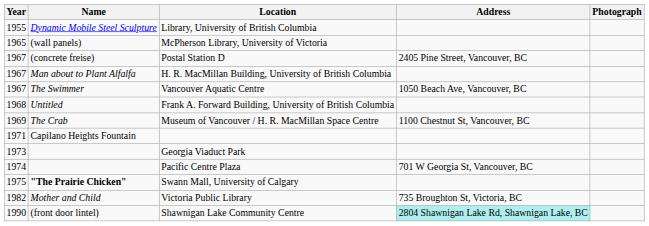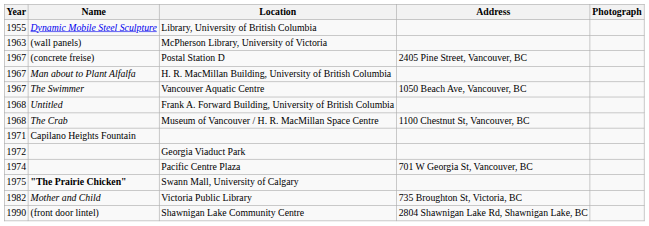 <table class="wikitable">
 <tr>
 <th>Year</th>
 <th>Name</th>
 <th>Location</th>
 <th>Address</th>
 <th>Photograph</th>
 </tr>
 <tr>
 <td>1955</td>
 <td><em><a href='#'>Dynamic Mobile Steel Sculpture</a></em></td>
 <td>Library, University of British Columbia</td>
 <td></td>
 <td></td>
 </tr>
 <tr>
-<td>1965</td>
+<td>1963</td>
 <td>(wall panels)</td>
 <td>McPherson Library, University of Victoria</td>
 <td></td>
 <td></td>
 </tr>
 <tr>
 <td>1967</td>
 <td>(concrete freise)</td>
 <td>Postal Station D</td>
 <td>2405 Pine Street, Vancouver, BC</td>
 <td></td>
 </tr>
 <tr>
 <td>1967</td>
 <td><em>Man about to Plant Alfalfa</em></td>
 <td>H. R. MacMillan Building, University of British Columbia</td>
 <td></td>
 <td></td>
 </tr>
 <tr>
 <td>1967</td>
 <td><em>The Swimmer</em></td>
 <td>Vancouver Aquatic Centre</td>
 <td>1050 Beach Ave, Vancouver, BC</td>
 <td></td>
 </tr>
 <tr>
 <td>1968</td>
 <td><em>Untitled</em></td>
 <td>Frank A. Forward Building, University of British Columbia</td>
 <td></td>
 <td></td>
 </tr>
 <tr>
-<td>1969</td>
+<td>1968</td>
 <td><em>The Crab</em></td>
 <td>Museum of Vancouver / H. R. MacMillan Space Centre</td>
 <td>1100 Chestnut St, Vancouver, BC</td>
 <td></td>
 </tr>
 <tr>
 <td>1971</td>
 <td>Capilano Heights Fountain</td>
 <td></td>
 <td></td>
 <td></td>
 </tr>
 <tr>
-<td>1973</td>
+<td>1972</td>
 <td></td>
 <td>Georgia Viaduct Park</td>
 <td></td>
 <td></td>
 </tr>
 <tr>
 <td>1974</td>
 <td></td>
 <td>Pacific Centre Plaza</td>
 <td>701 W Georgia St, Vancouver, BC</td>
 <td></td>
 </tr>
 <tr>
 <td>1975</td>
 <td><strong>"The Prairie Chicken"</strong></td>
 <td>Swann Mall, University of Calgary</td>
 <td></td>
 <td></td>
 </tr>
 <tr>
 <td>1982</td>
 <td><em>Mother and Child</em></td>
 <td>Victoria Public Library</td>
 <td>735 Broughton St, Victoria, BC</td>
 <td></td>
 </tr>
 <tr>
 <td>1990</td>
 <td>(front door lintel)</td>
 <td>Shawnigan Lake Community Centre</td>
-<td style="background: paleturquoise;">2804 Shawnigan Lake Rd, Shawnigan Lake, BC</td>
+<td>2804 Shawnigan Lake Rd, Shawnigan Lake, BC</td>
 <td></td>
 </tr>
 </table>
